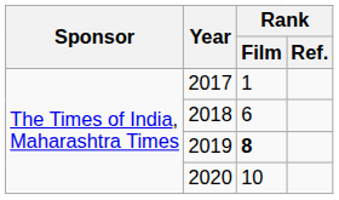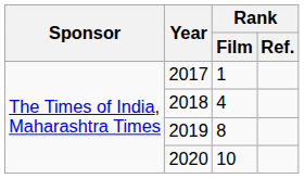 <table class="wikitable">
 <tr>
 <th rowspan="2">Sponsor</th>
 <th rowspan="2">Year</th>
 <th colspan="2">Rank</th>
 </tr>
 <tr>
 <th>Film</th>
 <th>Ref.</th>
 </tr>
 <tr>
 <td rowspan="5"><a href='#'>The Times of India</a>,<br><a href='#'>Maharashtra Times</a></td>
 <td>2017</td>
 <td>1</td>
 <td></td>
 </tr>
 <tr>
 <td>2018</td>
-<td>6</td>
+<td>4</td>
 <td></td>
 </tr>
 <tr>
 <td>2019</td>
-<td><strong>8</strong></td>
+<td>8</td>
 <td></td>
 </tr>
 <tr>
 <td>2020</td>
 <td>10</td>
 <td></td>
 </tr>
 </table>
